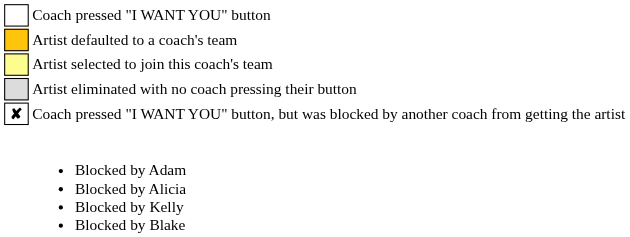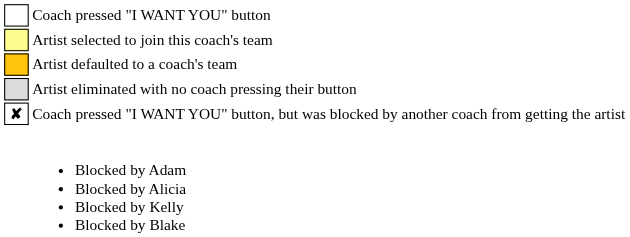 <table class="toccolours" style="font-size: 90%; white-space: nowrap;">
 <tr>
 <td style="background:white; border:1px solid black;"> <strong></strong> </td>
 <td>Coach pressed "I WANT YOU" button</td>
 </tr>
 <tr>
+<td style="background:#fdfc8f; border:1px solid black;">    </td>
+<td style="padding-right: 8px">Artist selected to join this coach's team</td>
+</tr>
+<tr>
 <td style="background:#ffc40c; border:1px solid black;">    </td>
 <td>Artist defaulted to a coach's team</td>
-</tr>
-<tr>
-<td style="background:#fdfc8f; border:1px solid black;">    </td>
-<td style="padding-right: 8px">Artist selected to join this coach's team</td>
 </tr>
 <tr>
 <td style="background:#dcdcdc; border:1px solid black;">    </td>
 <td>Artist eliminated with no coach pressing their button</td>
 </tr>
 <tr>
 <td style="background: white; border:1px solid black"> <strong>✘</strong> </td>
 <td>Coach pressed "I WANT YOU" button, but was blocked by another coach from getting the artist</td>
 </tr>
 <tr>
 <td></td>
 <td><br><ul><li> Blocked by Adam</li><li> Blocked by Alicia</li><li> Blocked by Kelly</li><li> Blocked by Blake</li></ul></td>
 </tr>
 </table>
